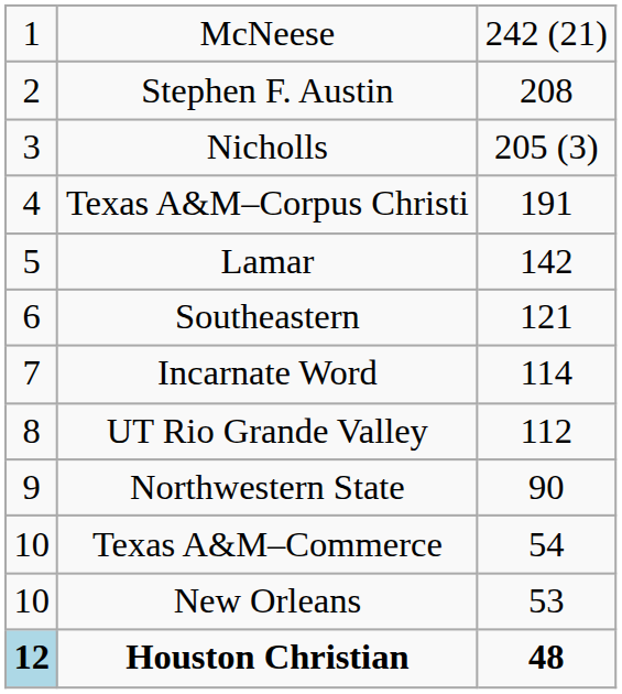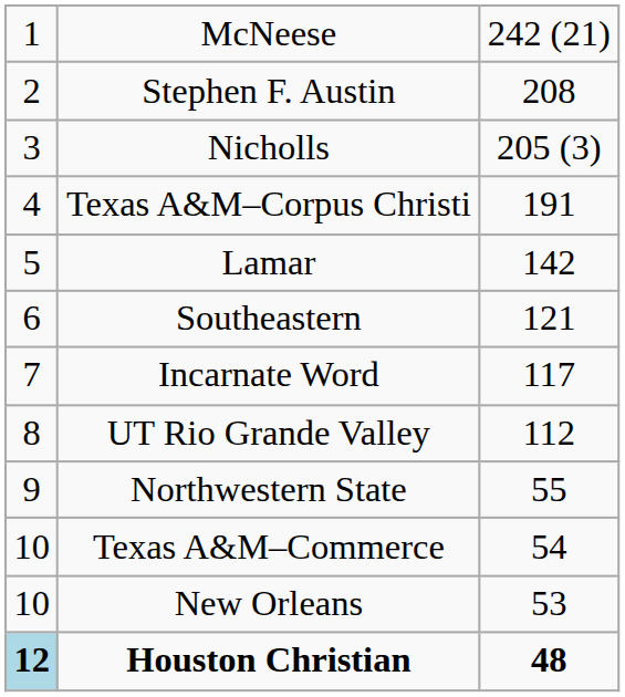 <table class="wikitable">
 <tr align="center">
 <td>1</td>
 <td>McNeese</td>
 <td>242 (21)</td>
 </tr>
 <tr align="center">
 <td>2</td>
 <td>Stephen F. Austin</td>
 <td>208</td>
 </tr>
 <tr align="center">
 <td>3</td>
 <td>Nicholls</td>
 <td>205 (3)</td>
 </tr>
 <tr align="center">
 <td>4</td>
 <td>Texas A&M–Corpus Christi</td>
 <td>191</td>
 </tr>
 <tr align="center">
 <td>5</td>
 <td>Lamar</td>
 <td>142</td>
 </tr>
 <tr align="center">
 <td>6</td>
 <td>Southeastern</td>
 <td>121</td>
 </tr>
 <tr align="center">
 <td>7</td>
 <td>Incarnate Word</td>
-<td>114</td>
+<td>117</td>
 </tr>
 <tr align="center">
 <td>8</td>
 <td>UT Rio Grande Valley</td>
 <td>112</td>
 </tr>
 <tr align="center">
 <td>9</td>
 <td>Northwestern State</td>
-<td>90</td>
+<td>55</td>
 </tr>
 <tr align="center">
 <td>10</td>
 <td>Texas A&M–Commerce</td>
 <td>54</td>
 </tr>
 <tr align="center">
 <td>10</td>
 <td>New Orleans</td>
 <td>53</td>
 </tr>
 <tr align="center">
 <td style="background: lightblue;"><strong>12</strong></td>
 <td><strong>Houston Christian</strong></td>
 <td><strong>48</strong></td>
 </tr>
 </table>
